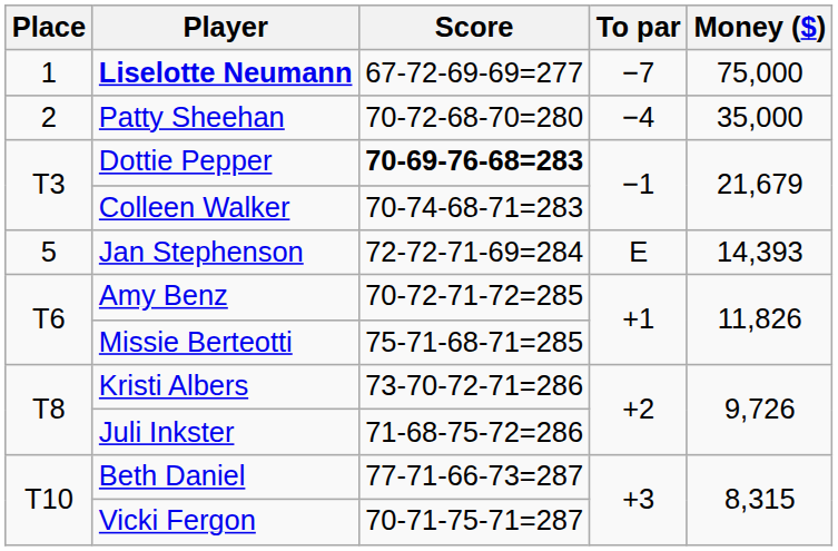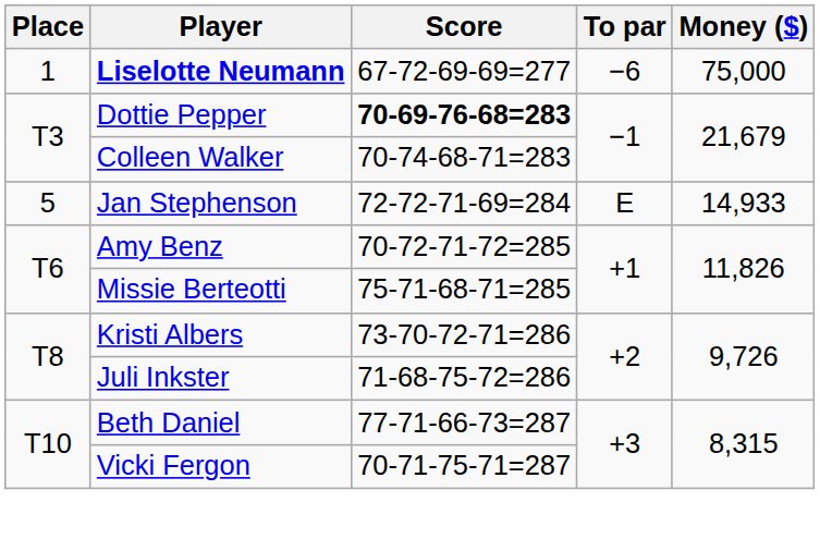 <table class=wikitable style="text-align:center">
 <tr>
 <th>Place</th>
 <th>Player</th>
 <th>Score</th>
 <th>To par</th>
 <th>Money (<a href='#'>$</a>)</th>
 </tr>
 <tr>
 <td>1</td>
 <td align=left> <strong><a href='#'>Liselotte Neumann</a></strong></td>
 <td>67-72-69-69=277</td>
-<td>−7</td>
+<td>−6</td>
 <td>75,000</td>
-</tr>
-<tr>
-<td>2</td>
-<td align=left> <a href='#'>Patty Sheehan</a></td>
-<td>70-72-68-70=280</td>
-<td>−4</td>
-<td>35,000</td>
 </tr>
 <tr>
 <td rowspan=2>T3</td>
 <td align=left> <a href='#'>Dottie Pepper</a></td>
 <td><strong>70-69-76-68=283</strong></td>
 <td rowspan=2>−1</td>
 <td rowspan=2>21,679</td>
 </tr>
 <tr>
 <td align=left> <a href='#'>Colleen Walker</a></td>
 <td>70-74-68-71=283</td>
 </tr>
 <tr>
 <td>5</td>
 <td align=left> <a href='#'>Jan Stephenson</a></td>
 <td>72-72-71-69=284</td>
 <td>E</td>
-<td>14,393</td>
+<td>14,933</td>
 </tr>
 <tr>
 <td rowspan=2>T6</td>
 <td align=left> <a href='#'>Amy Benz</a></td>
 <td>70-72-71-72=285</td>
 <td rowspan=2>+1</td>
 <td rowspan=2>11,826</td>
 </tr>
 <tr>
 <td align=left> <a href='#'>Missie Berteotti</a></td>
 <td>75-71-68-71=285</td>
 </tr>
 <tr>
 <td rowspan=2>T8</td>
 <td align=left> <a href='#'>Kristi Albers</a></td>
 <td>73-70-72-71=286</td>
 <td rowspan=2>+2</td>
 <td rowspan=2>9,726</td>
 </tr>
 <tr>
 <td align=left> <a href='#'>Juli Inkster</a></td>
 <td>71-68-75-72=286</td>
 </tr>
 <tr>
 <td rowspan=2>T10</td>
 <td align=left> <a href='#'>Beth Daniel</a></td>
 <td>77-71-66-73=287</td>
 <td rowspan=2>+3</td>
 <td rowspan=2>8,315</td>
 </tr>
 <tr>
 <td align=left> <a href='#'>Vicki Fergon</a></td>
 <td>70-71-75-71=287</td>
 </tr>
 </table>
